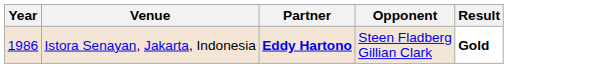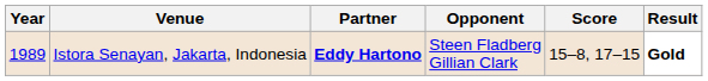 <table class="sortable wikitable" style="font-size: 90%;">
 <tr>
 <th>Year</th>
 <th>Venue</th>
 <th>Partner</th>
 <th>Opponent</th>
+<th>Score</th>
 <th>Result</th>
 </tr>
 <tr style="background:#F3E6D7">
-<td align="center"><a href='#'>1986</a></td>
+<td align="center"><a href='#'>1989</a></td>
 <td align="left"><a href='#'>Istora Senayan</a>, <a href='#'>Jakarta</a>, Indonesia</td>
 <td align="left"><strong> <a href='#'>Eddy Hartono</a></strong></td>
 <td align="left"> <a href='#'>Steen Fladberg</a><br> <a href='#'>Gillian Clark</a></td>
+<td align="left">15–8, 17–15</td>
 <td style="text-align:left; background:white"> <strong>Gold</strong></td>
 </tr>
 </table>
